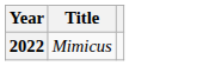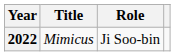 <table class="wikitable plainrowheaders">
 <tr>
 <th scope="col">Year</th>
 <th scope="col">Title</th>
+<th scope="col">Role</th>
 <th scope="col" class="unsortable"></th>
 </tr>
 <tr>
 <th scope="row">2022</th>
 <td><em>Mimicus</em></td>
+<td>Ji Soo-bin</td>
 <td style="text-align:center"></td>
 </tr>
 </table>
